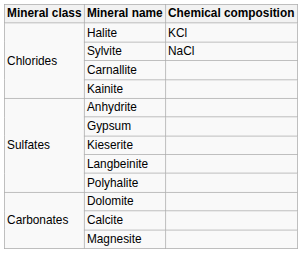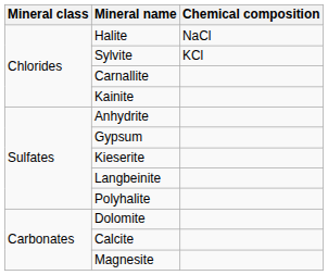 <table class="wikitable">
 <tr>
 <th>Mineral class</th>
 <th>Mineral name</th>
 <th>Chemical composition</th>
 </tr>
 <tr>
 <td rowspan="4">Chlorides</td>
 <td>Halite</td>
-<td>KCl</td>
+<td>NaCl</td>
 </tr>
 <tr>
 <td>Sylvite</td>
-<td>NaCl</td>
+<td>KCl</td>
 </tr>
 <tr>
 <td>Carnallite</td>
 <td></td>
 </tr>
 <tr>
 <td>Kainite</td>
 <td></td>
 </tr>
 <tr>
 <td rowspan="5">Sulfates</td>
 <td>Anhydrite</td>
 <td></td>
 </tr>
 <tr>
 <td>Gypsum</td>
 <td></td>
 </tr>
 <tr>
 <td>Kieserite</td>
 <td></td>
 </tr>
 <tr>
 <td>Langbeinite</td>
 <td></td>
 </tr>
 <tr>
 <td>Polyhalite</td>
 <td></td>
 </tr>
 <tr>
 <td rowspan="3">Carbonates</td>
 <td>Dolomite</td>
 <td></td>
 </tr>
 <tr>
 <td>Calcite</td>
 <td></td>
 </tr>
 <tr>
 <td>Magnesite</td>
 <td></td>
 </tr>
 </table>
